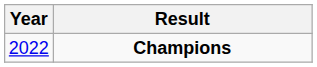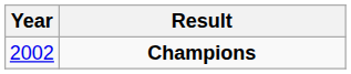 <table class="wikitable" style="text-align: center; font-size:90%">
 <tr>
 <th>Year</th>
 <th style="width:200px">Result</th>
 </tr>
 <tr>
-<td> <a href='#'>2022</a></td>
+<td> <a href='#'>2002</a></td>
 <td><strong> Champions</strong></td>
 </tr>
 </table>
